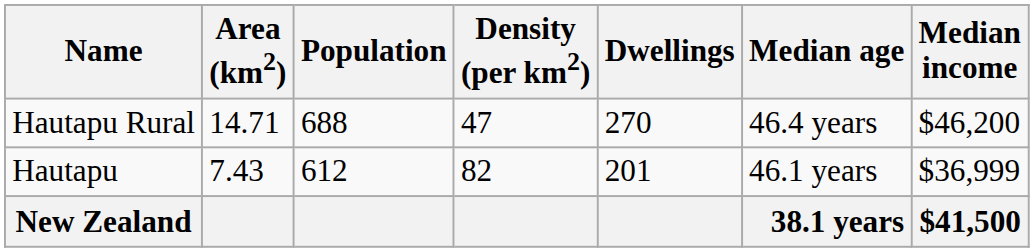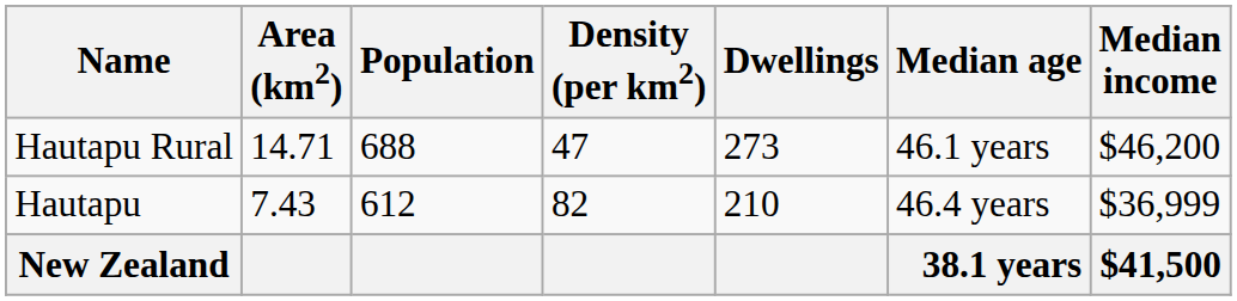 <table class="wikitable defaultright col1left">
 <tr>
 <th>Name</th>
 <th>Area<br>(km<sup>2</sup>)</th>
 <th>Population</th>
 <th>Density<br>(per km<sup>2</sup>)</th>
 <th>Dwellings</th>
 <th>Median age</th>
 <th>Median<br>income</th>
 </tr>
 <tr>
 <td>Hautapu Rural</td>
 <td>14.71</td>
 <td>688</td>
 <td>47</td>
-<td>270</td>
-<td>46.4 years</td>
+<td>273</td>
+<td>46.1 years</td>
 <td>$46,200</td>
 </tr>
 <tr>
 <td>Hautapu</td>
 <td>7.43</td>
 <td>612</td>
 <td>82</td>
-<td>201</td>
-<td>46.1 years</td>
+<td>210</td>
+<td>46.4 years</td>
 <td>$36,999</td>
 </tr>
 <tr>
 <th>New Zealand</th>
 <th></th>
 <th></th>
 <th></th>
 <th></th>
 <th style="text-align:right;">38.1 years</th>
 <th style="text-align:right;">$41,500</th>
 </tr>
 </table>
